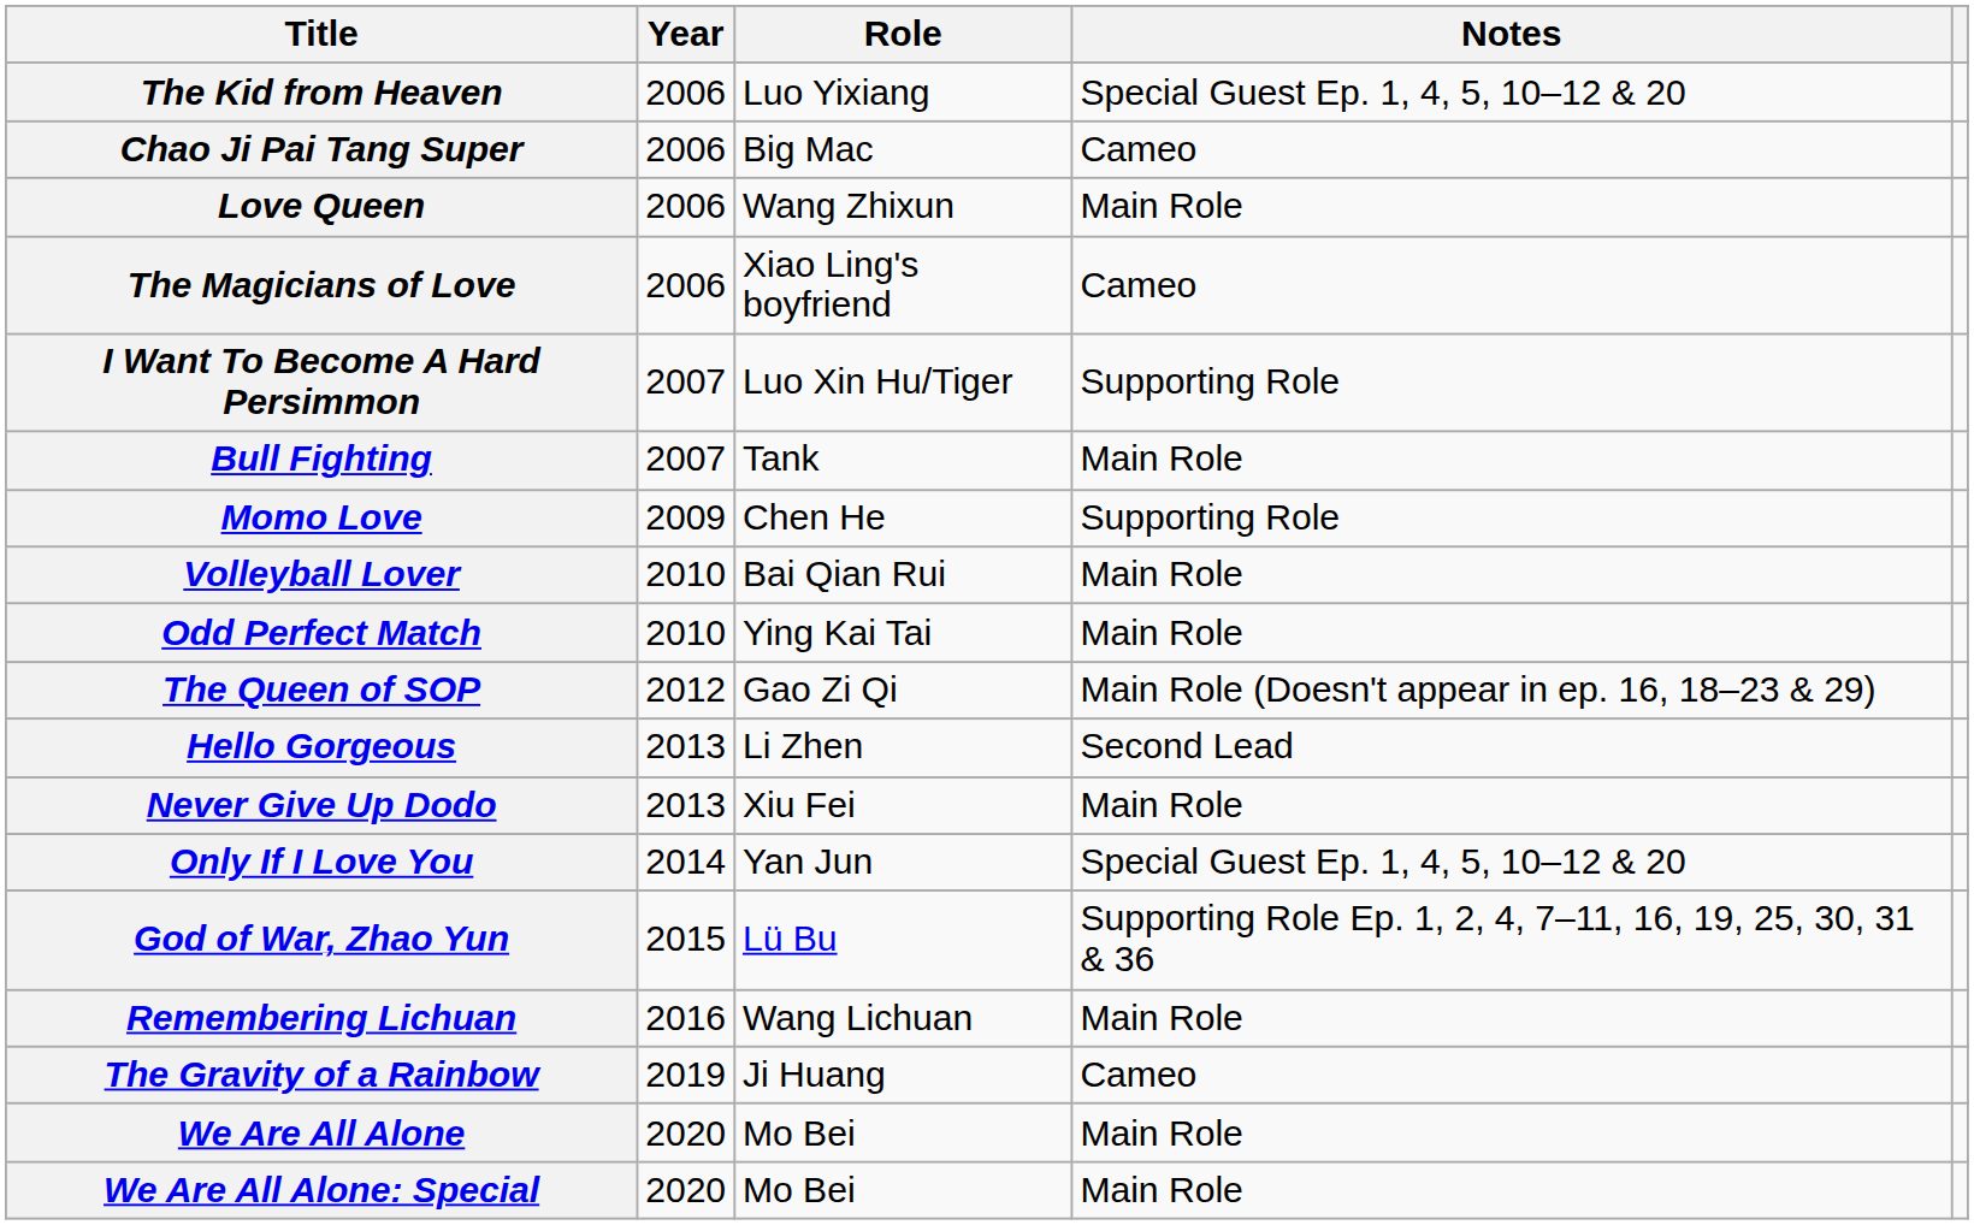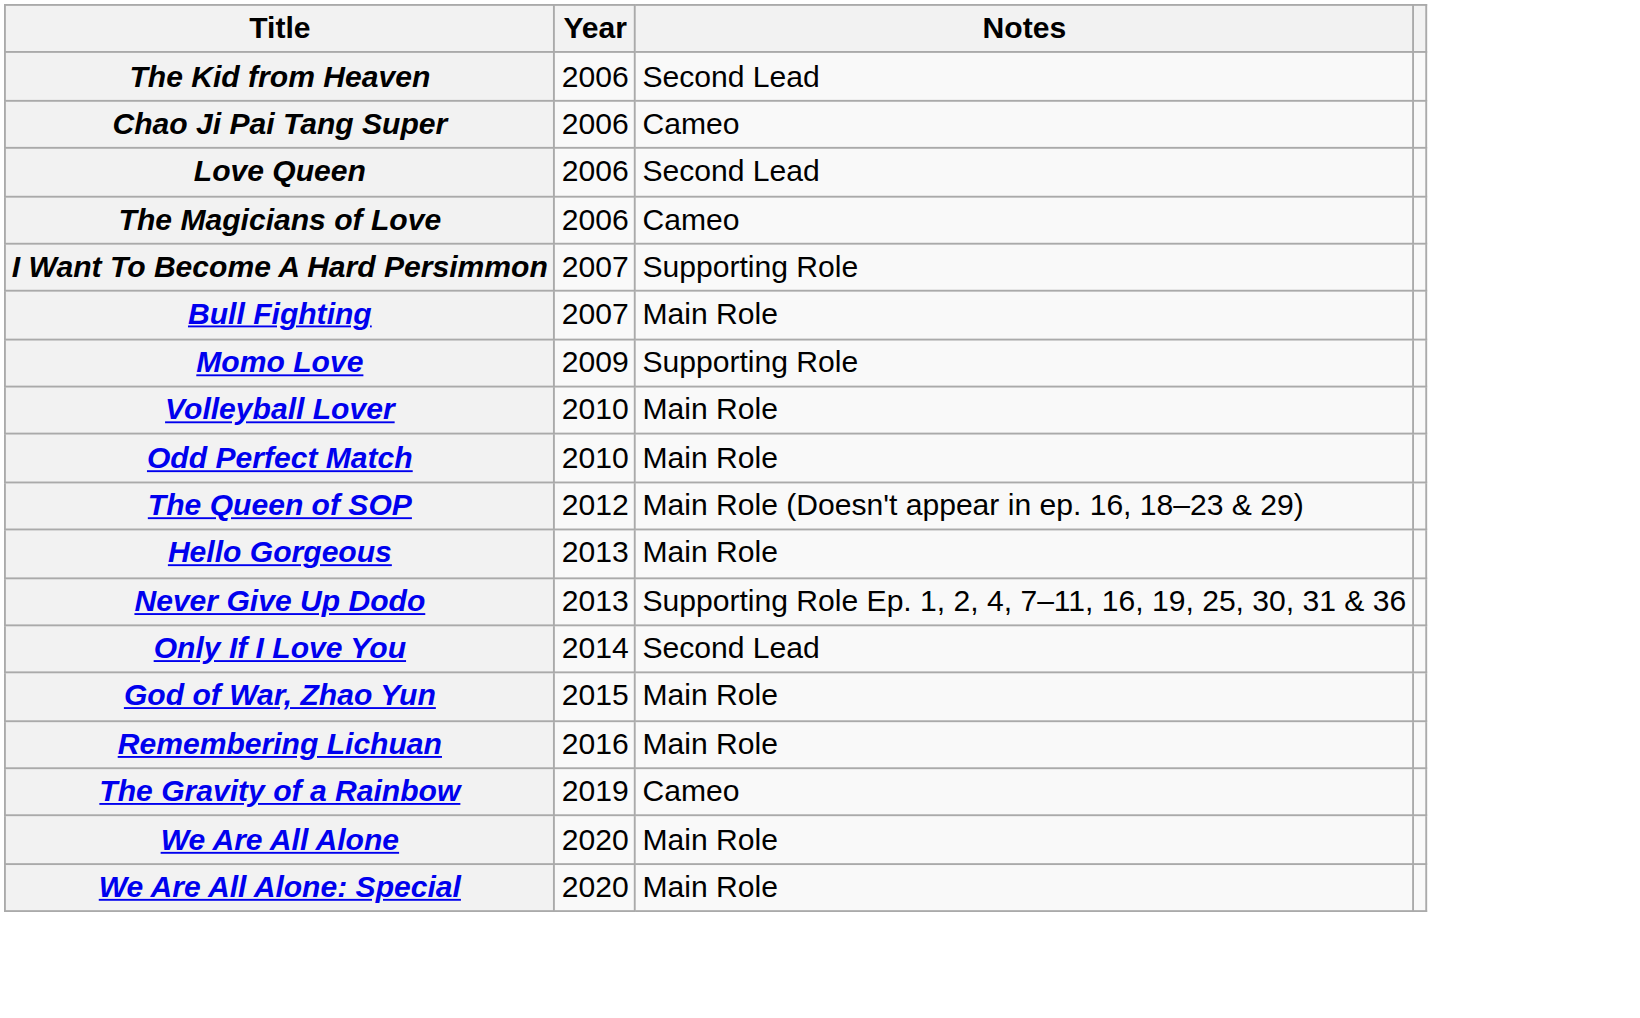 <table class="wikitable plainrowheaders sortable">
 <tr>
 <th scope="col">Title</th>
 <th scope="col">Year</th>
-<th scope="col">Role</th>
 <th scope="col">Notes</th>
 <th scope="col" ! class="unsortable"></th>
 </tr>
 <tr>
 <th scope="row"><em>The Kid from Heaven</em></th>
 <td>2006</td>
-<td>Luo Yixiang</td>
-<td>Special Guest Ep. 1, 4, 5, 10–12 & 20</td>
+<td>Second Lead</td>
 <td></td>
 </tr>
 <tr>
 <th scope="row"><em>Chao Ji Pai Tang Super</em></th>
 <td>2006</td>
-<td>Big Mac</td>
 <td>Cameo</td>
 <td></td>
 </tr>
 <tr>
 <th scope="row"><em>Love Queen</em></th>
 <td>2006</td>
-<td>Wang Zhixun</td>
-<td>Main Role</td>
+<td>Second Lead</td>
 <td></td>
 </tr>
 <tr>
 <th scope="row"><em>The Magicians of Love</em></th>
 <td>2006</td>
-<td>Xiao Ling's boyfriend</td>
 <td>Cameo</td>
 <td></td>
 </tr>
 <tr>
 <th scope="row"><em>I Want To Become A Hard Persimmon</em></th>
 <td>2007</td>
-<td>Luo Xin Hu/Tiger</td>
 <td>Supporting Role</td>
 <td></td>
 </tr>
 <tr>
 <th scope="row"><em><a href='#'>Bull Fighting</a></em></th>
 <td>2007</td>
-<td>Tank</td>
 <td>Main Role</td>
 <td></td>
 </tr>
 <tr>
 <th scope="row"><em><a href='#'>Momo Love</a></em></th>
 <td>2009</td>
-<td>Chen He</td>
 <td>Supporting Role</td>
 <td></td>
 </tr>
 <tr>
 <th scope="row"><em><a href='#'>Volleyball Lover</a></em></th>
 <td>2010</td>
-<td>Bai Qian Rui</td>
 <td>Main Role</td>
 <td></td>
 </tr>
 <tr>
 <th scope="row"><em><a href='#'>Odd Perfect Match</a></em></th>
 <td>2010</td>
-<td>Ying Kai Tai</td>
 <td>Main Role</td>
 <td></td>
 </tr>
 <tr>
 <th scope="row"><em><a href='#'>The Queen of SOP</a></em></th>
 <td>2012</td>
-<td>Gao Zi Qi</td>
 <td>Main Role (Doesn't appear in ep. 16, 18–23 & 29)</td>
 <td></td>
 </tr>
 <tr>
 <th scope="row"><em><a href='#'>Hello Gorgeous</a></em></th>
 <td>2013</td>
-<td>Li Zhen</td>
-<td>Second Lead</td>
+<td>Main Role</td>
 <td></td>
 </tr>
 <tr>
 <th scope="row"><em><a href='#'>Never Give Up Dodo</a></em></th>
 <td>2013</td>
-<td>Xiu Fei</td>
-<td>Main Role</td>
+<td>Supporting Role Ep. 1, 2, 4, 7–11, 16, 19, 25, 30, 31 & 36</td>
 <td></td>
 </tr>
 <tr>
 <th scope="row"><em><a href='#'>Only If I Love You</a></em></th>
 <td>2014</td>
-<td>Yan Jun</td>
-<td>Special Guest Ep. 1, 4, 5, 10–12 & 20</td>
+<td>Second Lead</td>
 <td></td>
 </tr>
 <tr>
 <th scope="row"><em><a href='#'>God of War, Zhao Yun</a></em></th>
 <td>2015</td>
-<td><a href='#'>Lü Bu</a></td>
-<td>Supporting Role Ep. 1, 2, 4, 7–11, 16, 19, 25, 30, 31 & 36</td>
+<td>Main Role</td>
 <td></td>
 </tr>
 <tr>
 <th scope="row"><em><a href='#'>Remembering Lichuan</a></em></th>
 <td>2016</td>
-<td>Wang Lichuan</td>
 <td>Main Role</td>
 <td></td>
 </tr>
 <tr>
 <th scope="row"><em><a href='#'>The Gravity of a Rainbow</a></em></th>
 <td>2019</td>
-<td>Ji Huang</td>
 <td>Cameo</td>
 <td></td>
 </tr>
 <tr>
 <th scope="row"><em><a href='#'>We Are All Alone</a></em></th>
 <td>2020</td>
-<td>Mo Bei</td>
 <td>Main Role</td>
 <td></td>
 </tr>
 <tr>
 <th scope="row"><em><a href='#'>We Are All Alone: Special</a></em></th>
 <td>2020</td>
-<td>Mo Bei</td>
 <td>Main Role</td>
 <td></td>
 </tr>
 </table>
